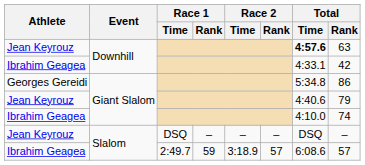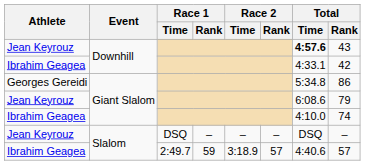 <table class="wikitable" style="font-size:90%">
 <tr>
 <th rowspan="2">Athlete</th>
 <th rowspan="2">Event</th>
 <th colspan="2">Race 1</th>
 <th colspan="2">Race 2</th>
 <th colspan="2">Total</th>
 </tr>
 <tr>
 <th>Time</th>
 <th>Rank</th>
 <th>Time</th>
 <th>Rank</th>
 <th>Time</th>
 <th>Rank</th>
 </tr>
 <tr>
 <td><a href='#'>Jean Keyrouz</a></td>
 <td rowspan="2">Downhill</td>
 <td colspan="4" bgcolor="wheat"></td>
 <td align="center"><strong>4:57.6</strong></td>
-<td align="center">63</td>
+<td align="center">43</td>
 </tr>
 <tr>
 <td><a href='#'>Ibrahim Geagea</a></td>
 <td colspan="4" bgcolor="wheat"></td>
 <td align="center">4:33.1</td>
 <td align="center">42</td>
 </tr>
 <tr>
 <td>Georges Gereidi</td>
 <td rowspan="3">Giant Slalom</td>
 <td colspan="4" bgcolor="wheat"></td>
 <td align="center">5:34.8</td>
 <td align="center">86</td>
 </tr>
 <tr>
 <td><a href='#'>Jean Keyrouz</a></td>
 <td colspan="4" bgcolor="wheat"></td>
-<td align="center">4:40.6</td>
+<td align="center">6:08.6</td>
 <td align="center">79</td>
 </tr>
 <tr>
 <td><a href='#'>Ibrahim Geagea</a></td>
 <td colspan="4" bgcolor="wheat"></td>
 <td align="center">4:10.0</td>
 <td align="center">74</td>
 </tr>
 <tr>
 <td><a href='#'>Jean Keyrouz</a></td>
 <td rowspan="2">Slalom</td>
 <td align="center">DSQ</td>
 <td align="center">–</td>
 <td align="center">–</td>
 <td align="center">–</td>
 <td align="center">DSQ</td>
 <td align="center">–</td>
 </tr>
 <tr>
 <td><a href='#'>Ibrahim Geagea</a></td>
 <td align="center">2:49.7</td>
 <td align="center">59</td>
 <td align="center">3:18.9</td>
 <td align="center">57</td>
-<td align="center">6:08.6</td>
+<td align="center">4:40.6</td>
 <td align="center">57</td>
 </tr>
 </table>
